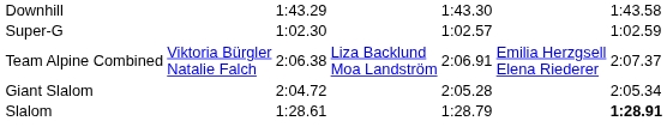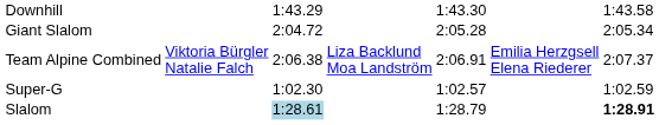 <table>
 <tr>
 <td>Downhill</td>
 <td></td>
 <td>1:43.29</td>
 <td></td>
 <td>1:43.30</td>
 <td></td>
 <td>1:43.58</td>
 </tr>
 <tr>
-<td>Super-G</td>
+<td>Giant Slalom</td>
 <td></td>
-<td>1:02.30</td>
+<td>2:04.72</td>
 <td></td>
-<td>1:02.57</td>
+<td>2:05.28</td>
 <td></td>
-<td>1:02.59</td>
+<td>2:05.34</td>
 </tr>
 <tr>
 <td>Team Alpine Combined</td>
 <td><a href='#'>Viktoria Bürgler</a><br><a href='#'>Natalie Falch</a><br></td>
 <td>2:06.38</td>
 <td><a href='#'>Liza Backlund</a><br><a href='#'>Moa Landström</a><br></td>
 <td>2:06.91</td>
 <td><a href='#'>Emilia Herzgsell</a><br><a href='#'>Elena Riederer</a><br></td>
 <td>2:07.37</td>
 </tr>
 <tr>
-<td>Giant Slalom</td>
+<td>Super-G</td>
 <td></td>
-<td>2:04.72</td>
+<td>1:02.30</td>
 <td></td>
-<td>2:05.28</td>
+<td>1:02.57</td>
 <td></td>
-<td>2:05.34</td>
+<td>1:02.59</td>
 </tr>
 <tr>
 <td>Slalom</td>
 <td></td>
-<td>1:28.61</td>
+<td style="background: lightblue;">1:28.61</td>
 <td></td>
 <td>1:28.79</td>
 <td></td>
 <td><strong>1:28.91</strong></td>
 </tr>
 </table>
